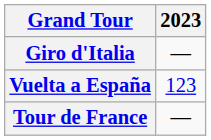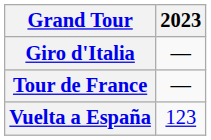 <table class="wikitable plainrowheaders">
 <tr>
 <th scope="col"><a href='#'>Grand Tour</a></th>
 <th scope="col">2023</th>
 </tr>
 <tr style="text-align:center;">
 <th scope="row"> <a href='#'>Giro d'Italia</a></th>
 <td>—</td>
 </tr>
 <tr style="text-align:center;">
+<th scope="row"> <a href='#'>Tour de France</a></th>
+<td>—</td>
+</tr>
+<tr style="text-align:center;">
 <th scope="row"> <a href='#'>Vuelta a España</a></th>
 <td><a href='#'>123</a></td>
 </tr>
-<tr style="text-align:center;">
-<th scope="row"> <a href='#'>Tour de France</a></th>
-<td>—</td>
-</tr>
 </table>
